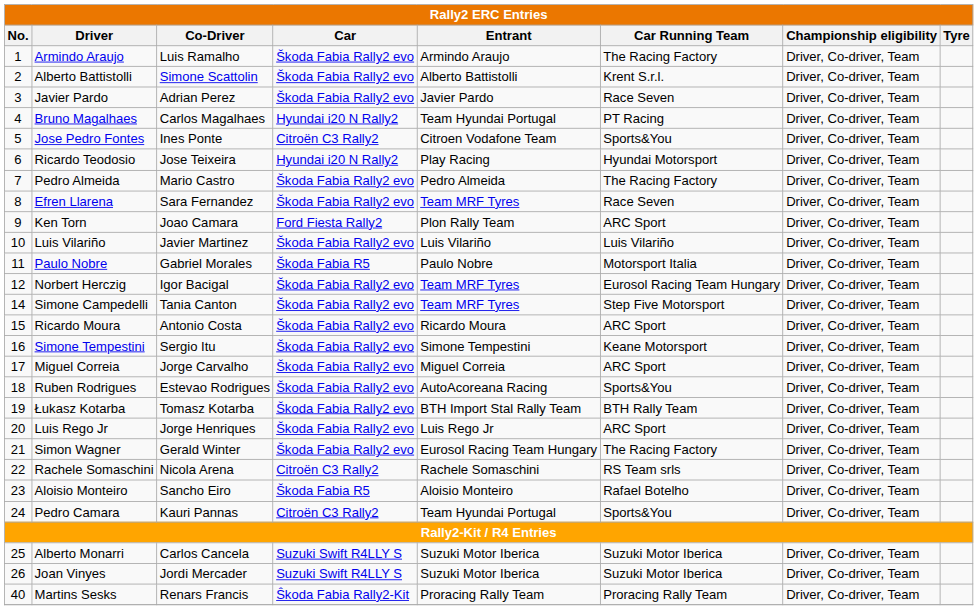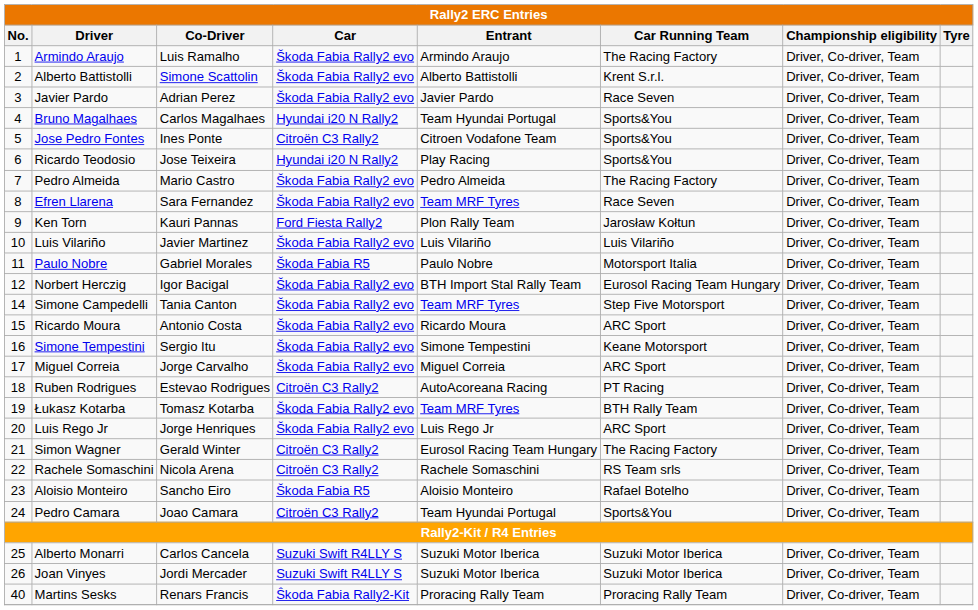 <table class="wikitable" style="font-size: 95%;">
 <tr>
 <th colspan="8" style="color:white; background-color:#eb7700;">Rally2 ERC Entries</th>
 </tr>
 <tr>
 <th>No.</th>
 <th>Driver</th>
 <th>Co-Driver</th>
 <th>Car</th>
 <th>Entrant</th>
 <th>Car Running Team</th>
 <th>Championship eligibility</th>
 <th>Tyre</th>
 </tr>
 <tr>
 <td align="center">1</td>
 <td> <a href='#'>Armindo Araujo</a></td>
 <td> Luis Ramalho</td>
 <td><a href='#'>Škoda Fabia Rally2 evo</a></td>
 <td> Armindo Araujo</td>
 <td> The Racing Factory</td>
 <td>Driver, Co-driver, Team</td>
 <td align="center"></td>
 </tr>
 <tr>
 <td align="center">2</td>
 <td> Alberto Battistolli</td>
 <td> <a href='#'>Simone Scattolin</a></td>
 <td><a href='#'>Škoda Fabia Rally2 evo</a></td>
 <td> Alberto Battistolli</td>
 <td> Krent S.r.l.</td>
 <td>Driver, Co-driver, Team</td>
 <td align="center"></td>
 </tr>
 <tr>
 <td align="center">3</td>
 <td> Javier Pardo</td>
 <td> Adrian Perez</td>
 <td><a href='#'>Škoda Fabia Rally2 evo</a></td>
 <td> Javier Pardo</td>
 <td> Race Seven</td>
 <td>Driver, Co-driver, Team</td>
 <td align="center"></td>
 </tr>
 <tr>
 <td align="center">4</td>
 <td> <a href='#'>Bruno Magalhaes</a></td>
 <td> Carlos Magalhaes</td>
 <td><a href='#'>Hyundai i20 N Rally2</a></td>
 <td> Team Hyundai Portugal</td>
-<td> PT Racing</td>
+<td> Sports&You</td>
 <td>Driver, Co-driver, Team</td>
 <td align="center"></td>
 </tr>
 <tr>
 <td align="center">5</td>
 <td> <a href='#'>Jose Pedro Fontes</a></td>
 <td> Ines Ponte</td>
 <td><a href='#'>Citroën C3 Rally2</a></td>
 <td> Citroen Vodafone Team</td>
 <td> Sports&You</td>
 <td>Driver, Co-driver, Team</td>
 <td align="center"></td>
 </tr>
 <tr>
 <td align="center">6</td>
 <td> Ricardo Teodosio</td>
 <td> Jose Teixeira</td>
 <td><a href='#'>Hyundai i20 N Rally2</a></td>
 <td> Play Racing</td>
-<td> Hyundai Motorsport</td>
+<td> Sports&You</td>
 <td>Driver, Co-driver, Team</td>
 <td align="center"></td>
 </tr>
 <tr>
 <td align="center">7</td>
 <td> Pedro Almeida</td>
 <td> Mario Castro</td>
 <td><a href='#'>Škoda Fabia Rally2 evo</a></td>
 <td> Pedro Almeida</td>
 <td> The Racing Factory</td>
 <td>Driver, Co-driver, Team</td>
 <td align="center"></td>
 </tr>
 <tr>
 <td align="center">8</td>
 <td> <a href='#'>Efren Llarena</a></td>
 <td> Sara Fernandez</td>
 <td><a href='#'>Škoda Fabia Rally2 evo</a></td>
 <td> <a href='#'>Team MRF Tyres</a></td>
 <td> Race Seven</td>
 <td>Driver, Co-driver, Team</td>
 <td align="center"></td>
 </tr>
 <tr>
 <td align="center">9</td>
 <td> Ken Torn</td>
-<td> Joao Camara</td>
+<td> Kauri Pannas</td>
 <td><a href='#'>Ford Fiesta Rally2</a></td>
 <td> Plon Rally Team</td>
-<td> ARC Sport</td>
+<td> Jarosław Kołtun</td>
 <td>Driver, Co-driver, Team</td>
 <td align="center"></td>
 </tr>
 <tr>
 <td align="center">10</td>
 <td> Luis Vilariño</td>
 <td> Javier Martinez</td>
 <td><a href='#'>Škoda Fabia Rally2 evo</a></td>
 <td> Luis Vilariño</td>
 <td> Luis Vilariño</td>
 <td>Driver, Co-driver, Team</td>
 <td align="center"></td>
 </tr>
 <tr>
 <td align="center">11</td>
 <td> <a href='#'>Paulo Nobre</a></td>
 <td> Gabriel Morales</td>
 <td><a href='#'>Škoda Fabia R5</a></td>
 <td> Paulo Nobre</td>
 <td> Motorsport Italia</td>
 <td>Driver, Co-driver, Team</td>
 <td align="center"></td>
 </tr>
 <tr>
 <td align="center">12</td>
 <td> Norbert Herczig</td>
 <td> Igor Bacigal</td>
 <td><a href='#'>Škoda Fabia Rally2 evo</a></td>
-<td> <a href='#'>Team MRF Tyres</a></td>
+<td> BTH Import Stal Rally Team</td>
 <td> Eurosol Racing Team Hungary</td>
 <td>Driver, Co-driver, Team</td>
 <td align="center"></td>
 </tr>
 <tr>
 <td align="center">14</td>
 <td> Simone Campedelli</td>
 <td> Tania Canton</td>
 <td><a href='#'>Škoda Fabia Rally2 evo</a></td>
 <td> <a href='#'>Team MRF Tyres</a></td>
 <td> Step Five Motorsport</td>
 <td>Driver, Co-driver, Team</td>
 <td align="center"></td>
 </tr>
 <tr>
 <td align="center">15</td>
 <td> Ricardo Moura</td>
 <td> Antonio Costa</td>
 <td><a href='#'>Škoda Fabia Rally2 evo</a></td>
 <td> Ricardo Moura</td>
 <td> ARC Sport</td>
 <td>Driver, Co-driver, Team</td>
 <td align="center"></td>
 </tr>
 <tr>
 <td align="center">16</td>
 <td> <a href='#'>Simone Tempestini</a></td>
 <td> Sergio Itu</td>
 <td><a href='#'>Škoda Fabia Rally2 evo</a></td>
 <td> Simone Tempestini</td>
 <td> Keane Motorsport</td>
 <td>Driver, Co-driver, Team</td>
 <td align="center"></td>
 </tr>
 <tr>
 <td align="center">17</td>
 <td> Miguel Correia</td>
 <td> Jorge Carvalho</td>
 <td><a href='#'>Škoda Fabia Rally2 evo</a></td>
 <td> Miguel Correia</td>
 <td> ARC Sport</td>
 <td>Driver, Co-driver, Team</td>
 <td align="center"></td>
 </tr>
 <tr>
 <td align="center">18</td>
 <td> Ruben Rodrigues</td>
 <td> Estevao Rodrigues</td>
-<td><a href='#'>Škoda Fabia Rally2 evo</a></td>
+<td><a href='#'>Citroën C3 Rally2</a></td>
 <td> AutoAcoreana Racing</td>
-<td> Sports&You</td>
+<td> PT Racing</td>
 <td>Driver, Co-driver, Team</td>
 <td align="center"></td>
 </tr>
 <tr>
 <td align="center">19</td>
 <td> Łukasz Kotarba</td>
 <td> Tomasz Kotarba</td>
 <td><a href='#'>Škoda Fabia Rally2 evo</a></td>
-<td> BTH Import Stal Rally Team</td>
+<td> <a href='#'>Team MRF Tyres</a></td>
 <td> BTH Rally Team</td>
 <td>Driver, Co-driver, Team</td>
 <td align="center"></td>
 </tr>
 <tr>
 <td align="center">20</td>
 <td> Luis Rego Jr</td>
 <td> Jorge Henriques</td>
 <td><a href='#'>Škoda Fabia Rally2 evo</a></td>
 <td> Luis Rego Jr</td>
 <td> ARC Sport</td>
 <td>Driver, Co-driver, Team</td>
 <td align="center"></td>
 </tr>
 <tr>
 <td align="center">21</td>
 <td> Simon Wagner</td>
 <td> Gerald Winter</td>
-<td><a href='#'>Škoda Fabia Rally2 evo</a></td>
+<td><a href='#'>Citroën C3 Rally2</a></td>
 <td> Eurosol Racing Team Hungary</td>
 <td> The Racing Factory</td>
 <td>Driver, Co-driver, Team</td>
 <td align="center"></td>
 </tr>
 <tr>
 <td align="center">22</td>
 <td> Rachele Somaschini</td>
 <td> Nicola Arena</td>
 <td><a href='#'>Citroën C3 Rally2</a></td>
 <td> Rachele Somaschini</td>
 <td> RS Team srls</td>
 <td>Driver, Co-driver, Team</td>
 <td align="center"></td>
 </tr>
 <tr>
 <td align="center">23</td>
 <td> Aloisio Monteiro</td>
 <td> Sancho Eiro</td>
 <td><a href='#'>Škoda Fabia R5</a></td>
 <td> Aloisio Monteiro</td>
 <td> Rafael Botelho</td>
 <td>Driver, Co-driver, Team</td>
 <td align="center"></td>
 </tr>
 <tr>
 <td align="center">24</td>
 <td> Pedro Camara</td>
-<td> Kauri Pannas</td>
+<td> Joao Camara</td>
 <td><a href='#'>Citroën C3 Rally2</a></td>
 <td> Team Hyundai Portugal</td>
 <td> Sports&You</td>
 <td>Driver, Co-driver, Team</td>
 <td align="center"></td>
 </tr>
 <tr>
 <th colspan="8" style="color:white; background-color:orange;">Rally2-Kit / R4 Entries</th>
 </tr>
 <tr>
 <td align="center">25</td>
 <td> Alberto Monarri</td>
 <td> Carlos Cancela</td>
 <td><a href='#'>Suzuki Swift R4LLY S</a></td>
 <td> Suzuki Motor Iberica</td>
 <td> Suzuki Motor Iberica</td>
 <td>Driver, Co-driver, Team</td>
 <td align="center"></td>
 </tr>
 <tr>
 <td align="center">26</td>
 <td> Joan Vinyes</td>
 <td> Jordi Mercader</td>
 <td><a href='#'>Suzuki Swift R4LLY S</a></td>
 <td> Suzuki Motor Iberica</td>
 <td> Suzuki Motor Iberica</td>
 <td>Driver, Co-driver, Team</td>
 <td align="center"></td>
 </tr>
 <tr>
 <td align="center">40</td>
 <td> Martins Sesks</td>
 <td> Renars Francis</td>
 <td><a href='#'>Ŝkoda Fabia Rally2-Kit</a></td>
 <td> Proracing Rally Team</td>
 <td> Proracing Rally Team</td>
 <td>Driver, Co-driver, Team</td>
 <td align="center"></td>
 </tr>
 <tr>
 </tr>
 </table>
